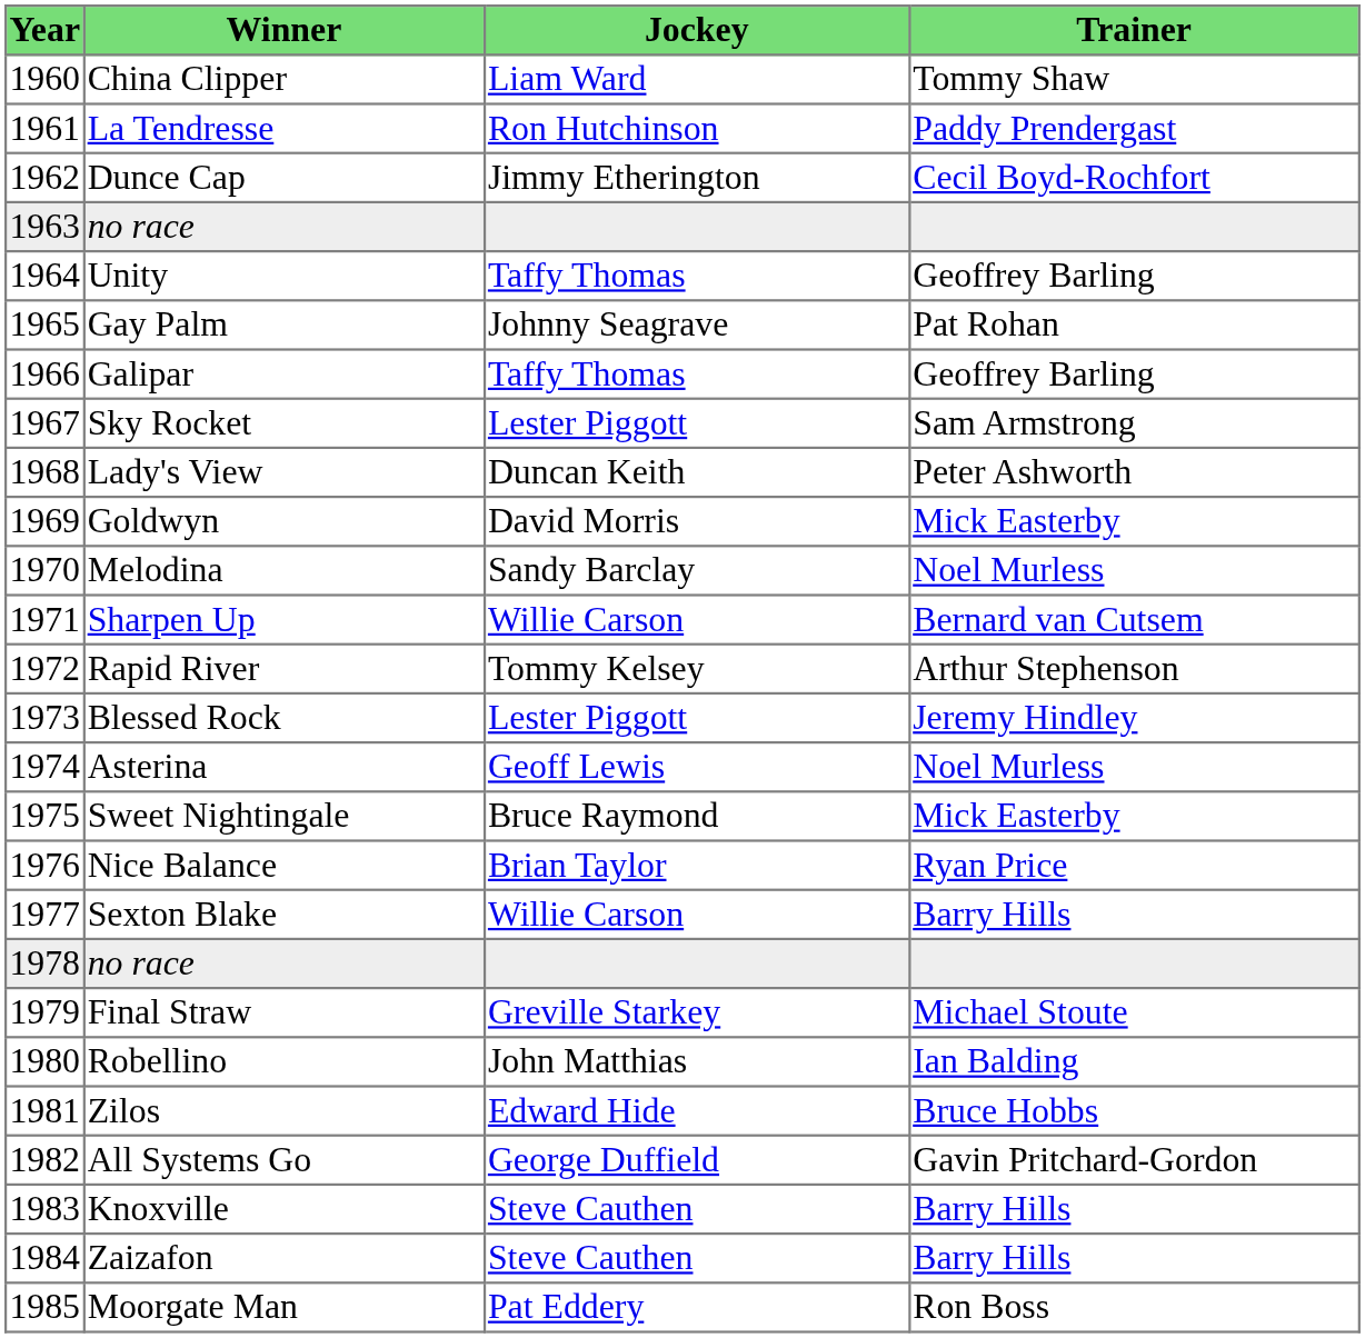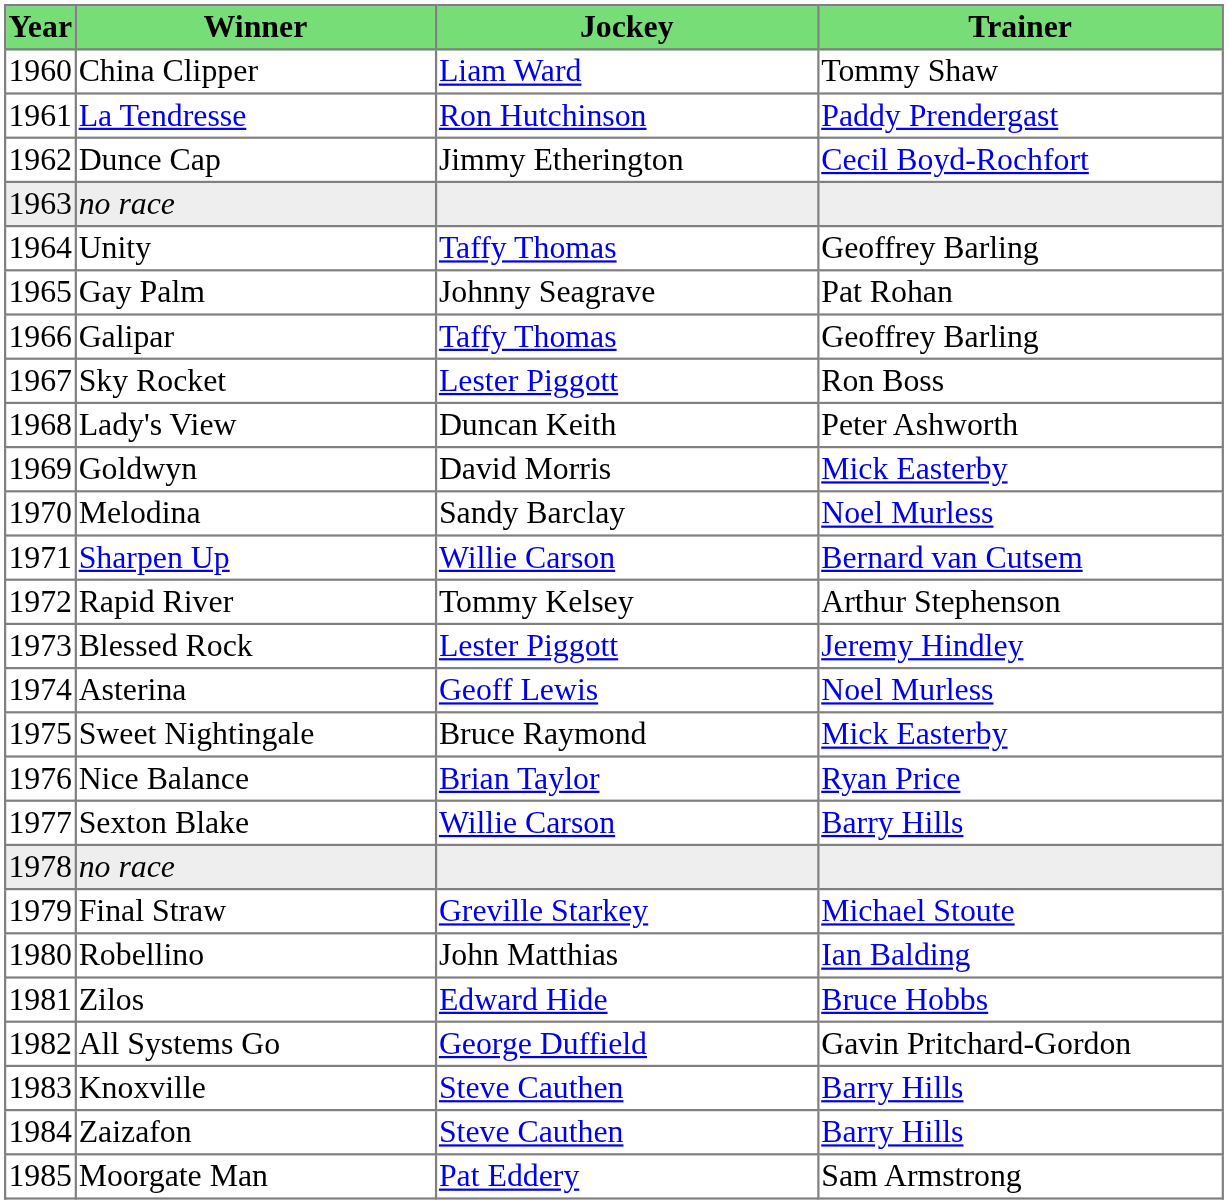 <table class = "sortable" | border="1" style="border-collapse: collapse; font-size:90%">
 <tr bgcolor="#77dd77" align="center">
 <th>Year</th>
 <th>Winner</th>
 <th>Jockey</th>
 <th>Trainer</th>
 </tr>
 <tr>
 <td>1960</td>
 <td width=160px>China Clipper</td>
 <td width=170px><a href='#'>Liam Ward</a></td>
 <td width=180px>Tommy Shaw</td>
 </tr>
 <tr>
 <td>1961</td>
 <td><a href='#'>La Tendresse</a></td>
 <td><a href='#'>Ron Hutchinson</a></td>
 <td><a href='#'>Paddy Prendergast</a></td>
 </tr>
 <tr>
 <td>1962</td>
 <td>Dunce Cap</td>
 <td>Jimmy Etherington</td>
 <td><a href='#'>Cecil Boyd-Rochfort</a></td>
 </tr>
 <tr bgcolor="#eeeeee">
 <td>1963</td>
 <td><em>no race</em></td>
 <td></td>
 <td></td>
 </tr>
 <tr>
 <td>1964</td>
 <td>Unity</td>
 <td><a href='#'>Taffy Thomas</a></td>
 <td>Geoffrey Barling</td>
 </tr>
 <tr>
 <td>1965</td>
 <td>Gay Palm</td>
 <td>Johnny Seagrave</td>
 <td>Pat Rohan</td>
 </tr>
 <tr>
 <td>1966</td>
 <td>Galipar</td>
 <td><a href='#'>Taffy Thomas</a></td>
 <td>Geoffrey Barling</td>
 </tr>
 <tr>
 <td>1967</td>
 <td>Sky Rocket</td>
 <td><a href='#'>Lester Piggott</a></td>
-<td>Sam Armstrong</td>
+<td>Ron Boss</td>
 </tr>
 <tr>
 <td>1968</td>
 <td>Lady's View</td>
 <td>Duncan Keith</td>
 <td>Peter Ashworth</td>
 </tr>
 <tr>
 <td>1969</td>
 <td>Goldwyn</td>
 <td>David Morris</td>
 <td><a href='#'>Mick Easterby</a></td>
 </tr>
 <tr>
 <td>1970</td>
 <td>Melodina</td>
 <td>Sandy Barclay</td>
 <td><a href='#'>Noel Murless</a></td>
 </tr>
 <tr>
 <td>1971</td>
 <td><a href='#'>Sharpen Up</a></td>
 <td><a href='#'>Willie Carson</a></td>
 <td><a href='#'>Bernard van Cutsem</a></td>
 </tr>
 <tr>
 <td>1972</td>
 <td>Rapid River</td>
 <td>Tommy Kelsey</td>
 <td>Arthur Stephenson</td>
 </tr>
 <tr>
 <td>1973</td>
 <td>Blessed Rock</td>
 <td><a href='#'>Lester Piggott</a></td>
 <td><a href='#'>Jeremy Hindley</a></td>
 </tr>
 <tr>
 <td>1974</td>
 <td>Asterina</td>
 <td><a href='#'>Geoff Lewis</a></td>
 <td><a href='#'>Noel Murless</a></td>
 </tr>
 <tr>
 <td>1975</td>
 <td>Sweet Nightingale</td>
 <td>Bruce Raymond</td>
 <td><a href='#'>Mick Easterby</a></td>
 </tr>
 <tr>
 <td>1976</td>
 <td>Nice Balance</td>
 <td><a href='#'>Brian Taylor</a></td>
 <td><a href='#'>Ryan Price</a></td>
 </tr>
 <tr>
 <td>1977</td>
 <td>Sexton Blake</td>
 <td><a href='#'>Willie Carson</a></td>
 <td><a href='#'>Barry Hills</a></td>
 </tr>
 <tr bgcolor="#eeeeee">
 <td>1978</td>
 <td><em>no race</em></td>
 <td></td>
 <td></td>
 </tr>
 <tr>
 <td>1979</td>
 <td>Final Straw</td>
 <td><a href='#'>Greville Starkey</a></td>
 <td><a href='#'>Michael Stoute</a></td>
 </tr>
 <tr>
 <td>1980</td>
 <td>Robellino</td>
 <td>John Matthias</td>
 <td><a href='#'>Ian Balding</a></td>
 </tr>
 <tr>
 <td>1981</td>
 <td>Zilos</td>
 <td><a href='#'>Edward Hide</a></td>
 <td><a href='#'>Bruce Hobbs</a></td>
 </tr>
 <tr>
 <td>1982</td>
 <td>All Systems Go</td>
 <td><a href='#'>George Duffield</a></td>
 <td>Gavin Pritchard-Gordon</td>
 </tr>
 <tr>
 <td>1983</td>
 <td>Knoxville</td>
 <td><a href='#'>Steve Cauthen</a></td>
 <td><a href='#'>Barry Hills</a></td>
 </tr>
 <tr>
 <td>1984</td>
 <td>Zaizafon</td>
 <td><a href='#'>Steve Cauthen</a></td>
 <td><a href='#'>Barry Hills</a></td>
 </tr>
 <tr>
 <td>1985</td>
 <td>Moorgate Man</td>
 <td><a href='#'>Pat Eddery</a></td>
-<td>Ron Boss</td>
+<td>Sam Armstrong</td>
 </tr>
 </table>
